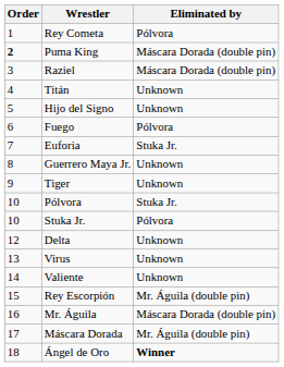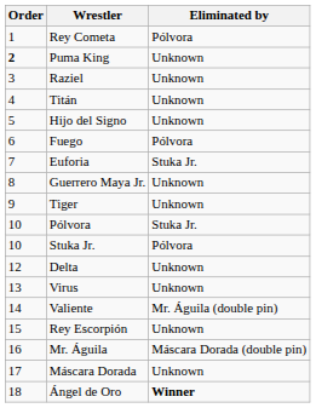 <table class="wikitable sortable">
 <tr>
 <th>Order</th>
 <th>Wrestler</th>
 <th>Eliminated by</th>
 </tr>
 <tr>
 <td>1</td>
 <td>Rey Cometa</td>
 <td>Pólvora</td>
 </tr>
 <tr>
 <td><strong>2</strong></td>
 <td>Puma King</td>
-<td>Máscara Dorada (double pin)</td>
+<td>Unknown</td>
 </tr>
 <tr>
 <td>3</td>
 <td>Raziel</td>
-<td>Máscara Dorada (double pin)</td>
+<td>Unknown</td>
 </tr>
 <tr>
 <td>4</td>
 <td>Titán</td>
 <td>Unknown</td>
 </tr>
 <tr>
 <td>5</td>
 <td>Hijo del Signo</td>
 <td>Unknown</td>
 </tr>
 <tr>
 <td>6</td>
 <td>Fuego</td>
 <td>Pólvora</td>
 </tr>
 <tr>
 <td>7</td>
 <td>Euforia</td>
 <td>Stuka Jr.</td>
 </tr>
 <tr>
 <td>8</td>
 <td>Guerrero Maya Jr.</td>
 <td>Unknown</td>
 </tr>
 <tr>
 <td>9</td>
 <td>Tiger</td>
 <td>Unknown</td>
 </tr>
 <tr>
 <td>10</td>
 <td>Pólvora</td>
 <td>Stuka Jr.</td>
 </tr>
 <tr>
 <td>10</td>
 <td>Stuka Jr.</td>
 <td>Pólvora</td>
 </tr>
 <tr>
 <td>12</td>
 <td>Delta</td>
 <td>Unknown</td>
 </tr>
 <tr>
 <td>13</td>
 <td>Virus</td>
 <td>Unknown</td>
 </tr>
 <tr>
 <td>14</td>
 <td>Valiente</td>
-<td>Unknown</td>
+<td>Mr. Águila (double pin)</td>
 </tr>
 <tr>
 <td>15</td>
 <td>Rey Escorpión</td>
-<td>Mr. Águila (double pin)</td>
+<td>Unknown</td>
 </tr>
 <tr>
 <td>16</td>
 <td>Mr. Águila</td>
 <td>Máscara Dorada (double pin)</td>
 </tr>
 <tr>
 <td>17</td>
 <td>Máscara Dorada</td>
-<td>Mr. Águila (double pin)</td>
+<td>Unknown</td>
 </tr>
 <tr>
 <td>18</td>
 <td>Ángel de Oro</td>
 <td><strong>Winner</strong></td>
 </tr>
 </table>
